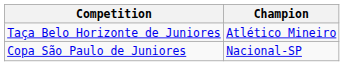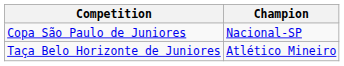 <table class="wikitable">
 <tr>
 <th>Competition</th>
 <th>Champion</th>
 </tr>
 <tr>
+<td><a href='#'>Copa São Paulo de Juniores</a></td>
+<td><a href='#'>Nacional-SP</a></td>
+</tr>
+<tr>
 <td><a href='#'>Taça Belo Horizonte de Juniores</a></td>
 <td><a href='#'>Atlético Mineiro</a></td>
 </tr>
-<tr>
-<td><a href='#'>Copa São Paulo de Juniores</a></td>
-<td><a href='#'>Nacional-SP</a></td>
-</tr>
 </table>
